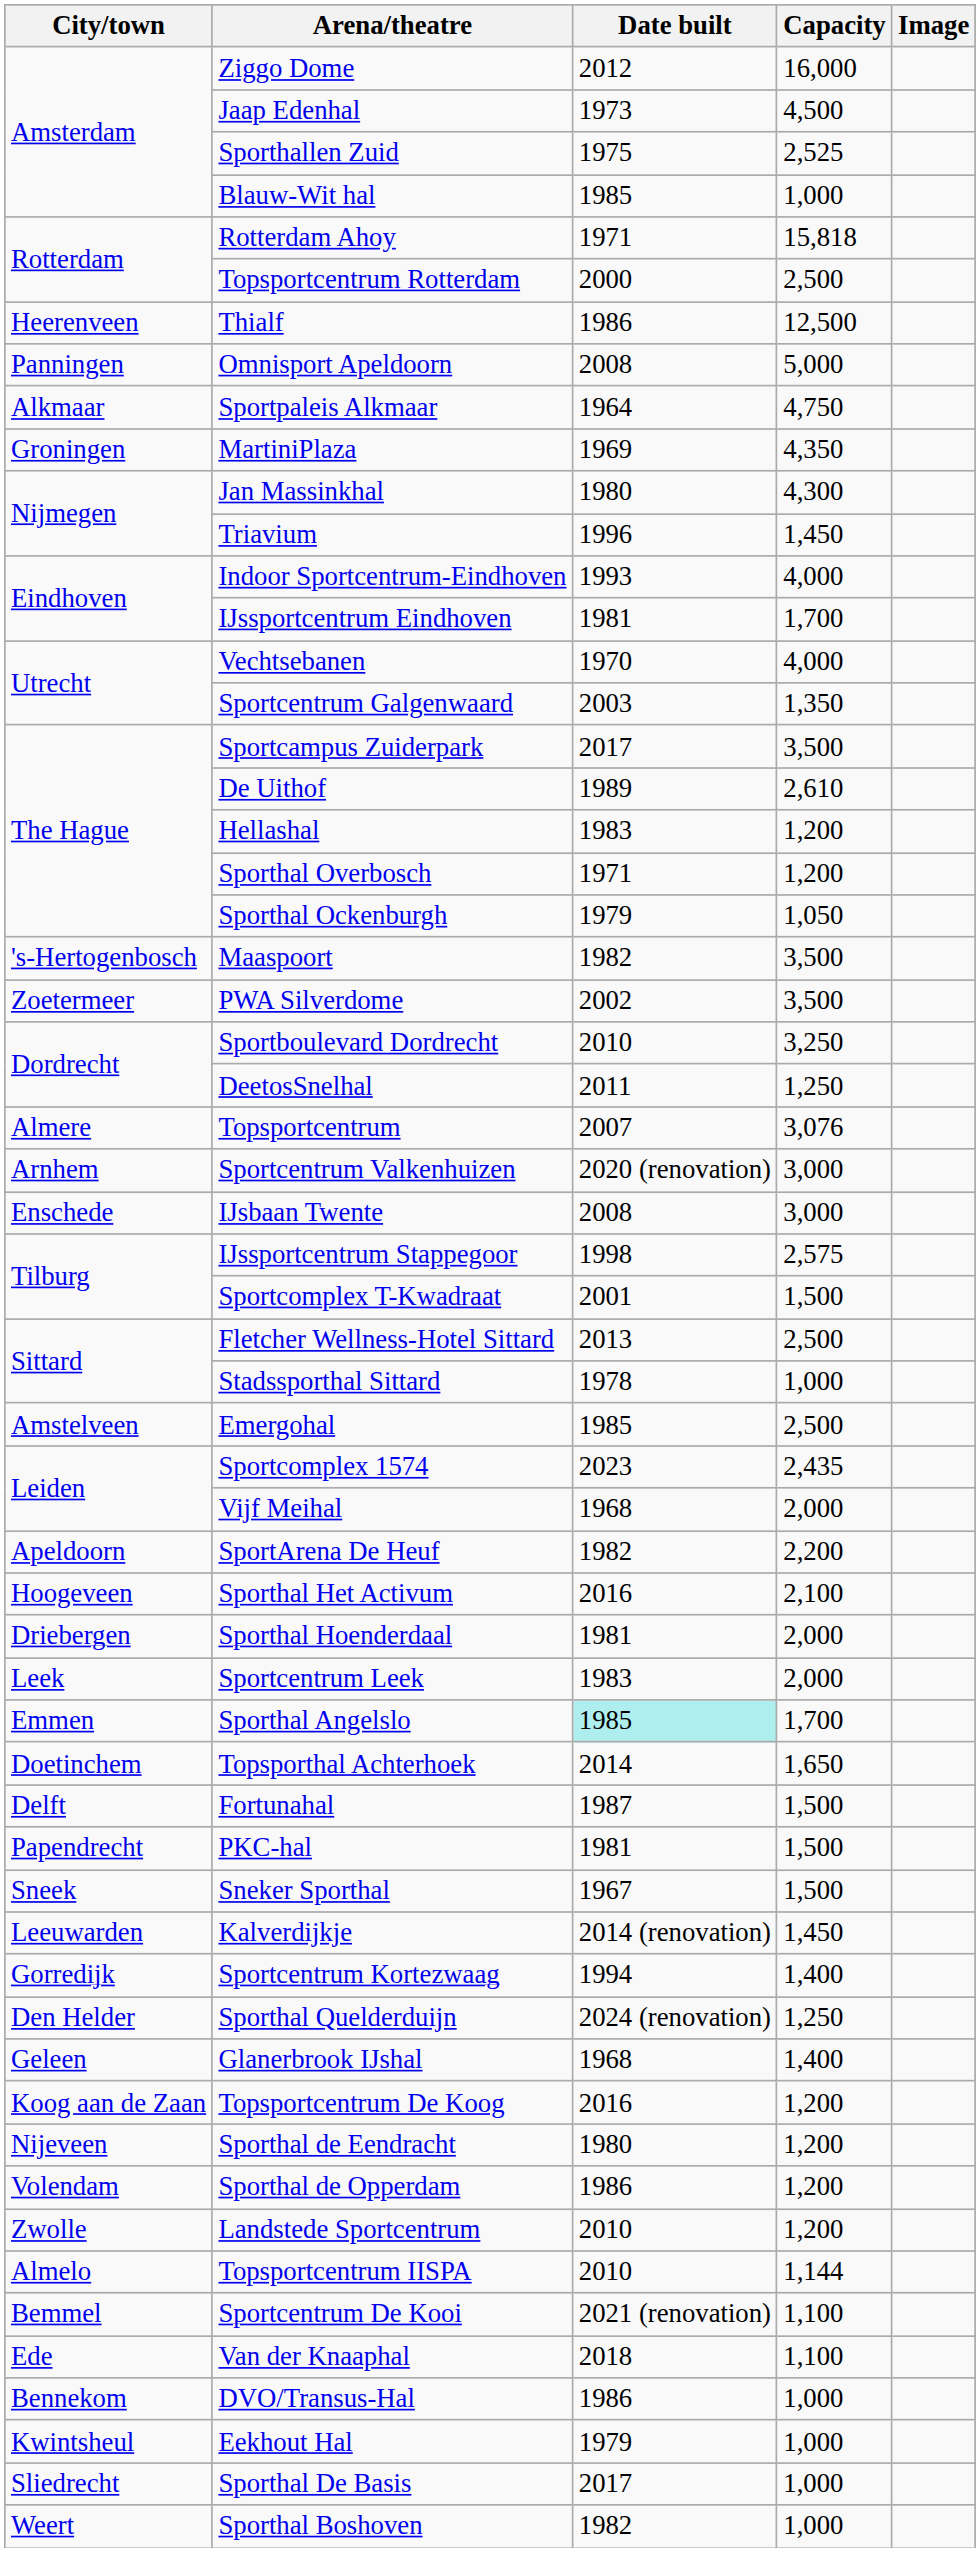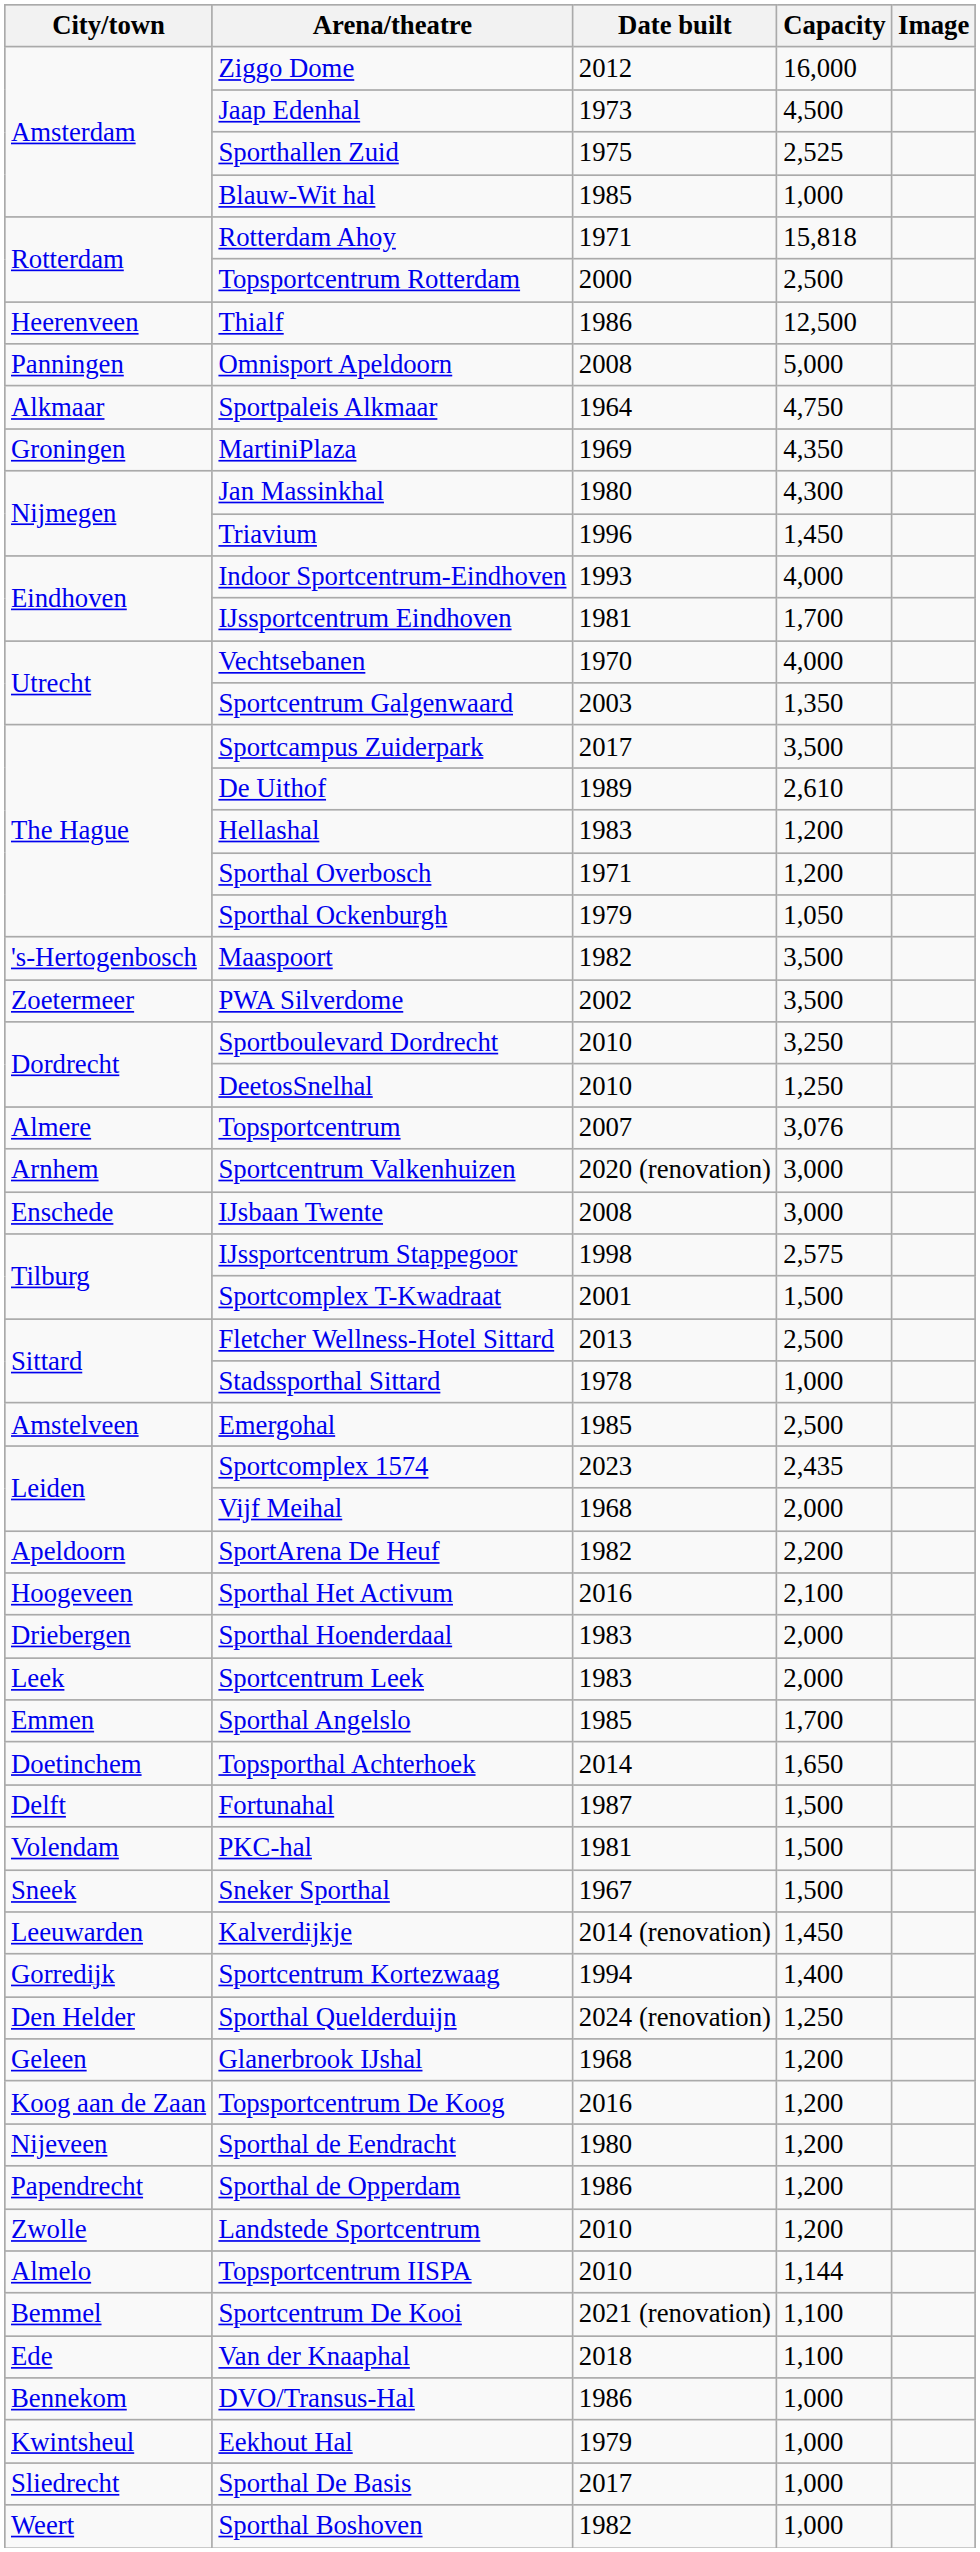 <table class="wikitable sortable">
 <tr>
 <th>City/town</th>
 <th>Arena/theatre</th>
 <th>Date built</th>
 <th data-sort-type="number">Capacity</th>
 <th class="unsortable">Image</th>
 </tr>
 <tr>
 <td rowspan=4><a href='#'>Amsterdam</a></td>
 <td><a href='#'>Ziggo Dome</a></td>
 <td>2012</td>
 <td>16,000</td>
 <td></td>
 </tr>
 <tr>
 <td><a href='#'>Jaap Edenhal</a></td>
 <td>1973</td>
 <td>4,500</td>
 <td></td>
 </tr>
 <tr>
 <td><a href='#'>Sporthallen Zuid</a></td>
 <td>1975</td>
 <td>2,525</td>
 <td></td>
 </tr>
 <tr>
 <td><a href='#'>Blauw-Wit hal</a></td>
 <td>1985</td>
 <td>1,000</td>
 <td></td>
 </tr>
 <tr>
 <td rowspan=2><a href='#'>Rotterdam</a></td>
 <td><a href='#'>Rotterdam Ahoy</a></td>
 <td>1971</td>
 <td>15,818</td>
 <td></td>
 </tr>
 <tr>
 <td><a href='#'>Topsportcentrum Rotterdam</a></td>
 <td>2000</td>
 <td>2,500</td>
 <td></td>
 </tr>
 <tr>
 <td><a href='#'>Heerenveen</a></td>
 <td><a href='#'>Thialf</a></td>
 <td>1986</td>
 <td>12,500</td>
 <td></td>
 </tr>
 <tr>
 <td><a href='#'>Panningen</a></td>
 <td><a href='#'>Omnisport Apeldoorn</a></td>
 <td>2008</td>
 <td>5,000</td>
 <td></td>
 </tr>
 <tr>
 <td><a href='#'>Alkmaar</a></td>
 <td><a href='#'>Sportpaleis Alkmaar</a></td>
 <td>1964</td>
 <td>4,750</td>
 <td></td>
 </tr>
 <tr>
 <td><a href='#'>Groningen</a></td>
 <td><a href='#'>MartiniPlaza</a></td>
 <td>1969</td>
 <td>4,350</td>
 <td></td>
 </tr>
 <tr>
 <td rowspan=2><a href='#'>Nijmegen</a></td>
 <td><a href='#'>Jan Massinkhal</a></td>
 <td>1980</td>
 <td>4,300</td>
 <td></td>
 </tr>
 <tr>
 <td><a href='#'>Triavium</a></td>
 <td>1996</td>
 <td>1,450</td>
 <td></td>
 </tr>
 <tr>
 <td rowspan=2><a href='#'>Eindhoven</a></td>
 <td><a href='#'>Indoor Sportcentrum-Eindhoven</a></td>
 <td>1993</td>
 <td>4,000</td>
 <td></td>
 </tr>
 <tr>
 <td><a href='#'>IJssportcentrum Eindhoven</a></td>
 <td>1981</td>
 <td>1,700</td>
 <td></td>
 </tr>
 <tr>
 <td rowspan=2><a href='#'>Utrecht</a></td>
 <td><a href='#'>Vechtsebanen</a></td>
 <td>1970</td>
 <td>4,000</td>
 <td></td>
 </tr>
 <tr>
 <td><a href='#'>Sportcentrum Galgenwaard</a></td>
 <td>2003</td>
 <td>1,350</td>
 <td></td>
 </tr>
 <tr>
 <td rowspan=5><a href='#'>The Hague</a></td>
 <td><a href='#'>Sportcampus Zuiderpark</a></td>
 <td>2017</td>
 <td>3,500</td>
 <td></td>
 </tr>
 <tr>
 <td><a href='#'>De Uithof</a></td>
 <td>1989</td>
 <td>2,610</td>
 <td></td>
 </tr>
 <tr>
 <td><a href='#'>Hellashal</a></td>
 <td>1983</td>
 <td>1,200</td>
 <td></td>
 </tr>
 <tr>
 <td><a href='#'>Sporthal Overbosch</a></td>
 <td>1971</td>
 <td>1,200</td>
 <td></td>
 </tr>
 <tr>
 <td><a href='#'>Sporthal Ockenburgh</a></td>
 <td>1979</td>
 <td>1,050</td>
 <td></td>
 </tr>
 <tr>
 <td><a href='#'>'s-Hertogenbosch</a></td>
 <td><a href='#'>Maaspoort</a></td>
 <td>1982</td>
 <td>3,500</td>
 <td></td>
 </tr>
 <tr>
 <td><a href='#'>Zoetermeer</a></td>
 <td><a href='#'>PWA Silverdome</a></td>
 <td>2002</td>
 <td>3,500</td>
 <td></td>
 </tr>
 <tr>
 <td rowspan=2><a href='#'>Dordrecht</a></td>
 <td><a href='#'>Sportboulevard Dordrecht</a></td>
 <td>2010</td>
 <td>3,250</td>
 <td></td>
 </tr>
 <tr>
 <td><a href='#'>DeetosSnelhal</a></td>
-<td>2011</td>
+<td>2010</td>
 <td>1,250</td>
 <td></td>
 </tr>
 <tr>
 <td><a href='#'>Almere</a></td>
 <td><a href='#'>Topsportcentrum</a></td>
 <td>2007</td>
 <td>3,076</td>
 <td></td>
 </tr>
 <tr>
 <td><a href='#'>Arnhem</a></td>
 <td><a href='#'>Sportcentrum Valkenhuizen</a></td>
 <td>2020 (renovation)</td>
 <td>3,000</td>
 <td></td>
 </tr>
 <tr>
 <td><a href='#'>Enschede</a></td>
 <td><a href='#'>IJsbaan Twente</a></td>
 <td>2008</td>
 <td>3,000</td>
 <td></td>
 </tr>
 <tr>
 <td rowspan=2><a href='#'>Tilburg</a></td>
 <td><a href='#'>IJssportcentrum Stappegoor</a></td>
 <td>1998</td>
 <td>2,575</td>
 <td></td>
 </tr>
 <tr>
 <td><a href='#'>Sportcomplex T-Kwadraat</a></td>
 <td>2001</td>
 <td>1,500</td>
 <td></td>
 </tr>
 <tr>
 <td rowspan=2><a href='#'>Sittard</a></td>
 <td><a href='#'>Fletcher Wellness-Hotel Sittard</a></td>
 <td>2013</td>
 <td>2,500</td>
 <td></td>
 </tr>
 <tr>
 <td><a href='#'>Stadssporthal Sittard</a></td>
 <td>1978</td>
 <td>1,000</td>
 <td></td>
 </tr>
 <tr>
 <td><a href='#'>Amstelveen</a></td>
 <td><a href='#'>Emergohal</a></td>
 <td>1985</td>
 <td>2,500</td>
 <td></td>
 </tr>
 <tr>
 <td rowspan=2><a href='#'>Leiden</a></td>
 <td><a href='#'>Sportcomplex 1574</a></td>
 <td>2023</td>
 <td>2,435</td>
 <td></td>
 </tr>
 <tr>
 <td><a href='#'>Vijf Meihal</a></td>
 <td>1968</td>
 <td>2,000</td>
 <td></td>
 </tr>
 <tr>
 <td><a href='#'>Apeldoorn</a></td>
 <td><a href='#'>SportArena De Heuf</a></td>
 <td>1982</td>
 <td>2,200</td>
 <td></td>
 </tr>
 <tr>
 <td><a href='#'>Hoogeveen</a></td>
 <td><a href='#'>Sporthal Het Activum</a></td>
 <td>2016</td>
 <td>2,100</td>
 <td></td>
 </tr>
 <tr>
 <td><a href='#'>Driebergen</a></td>
 <td><a href='#'>Sporthal Hoenderdaal</a></td>
-<td>1981</td>
+<td>1983</td>
 <td>2,000</td>
 <td></td>
 </tr>
 <tr>
 <td><a href='#'>Leek</a></td>
 <td><a href='#'>Sportcentrum Leek</a></td>
 <td>1983</td>
 <td>2,000</td>
 <td></td>
 </tr>
 <tr>
 <td><a href='#'>Emmen</a></td>
 <td><a href='#'>Sporthal Angelslo</a></td>
-<td style="background: paleturquoise;">1985</td>
+<td>1985</td>
 <td>1,700</td>
 <td></td>
 </tr>
 <tr>
 <td><a href='#'>Doetinchem</a></td>
 <td><a href='#'>Topsporthal Achterhoek</a></td>
 <td>2014</td>
 <td>1,650</td>
 <td></td>
 </tr>
 <tr>
 <td><a href='#'>Delft</a></td>
 <td><a href='#'>Fortunahal</a></td>
 <td>1987</td>
 <td>1,500</td>
 <td></td>
 </tr>
 <tr>
-<td><a href='#'>Papendrecht</a></td>
+<td><a href='#'>Volendam</a></td>
 <td><a href='#'>PKC-hal</a></td>
 <td>1981</td>
 <td>1,500</td>
 <td></td>
 </tr>
 <tr>
 <td><a href='#'>Sneek</a></td>
 <td><a href='#'>Sneker Sporthal</a></td>
 <td>1967</td>
 <td>1,500</td>
 <td></td>
 </tr>
 <tr>
 <td><a href='#'>Leeuwarden</a></td>
 <td><a href='#'>Kalverdijkje</a></td>
 <td>2014 (renovation)</td>
 <td>1,450</td>
 <td></td>
 </tr>
 <tr>
 <td><a href='#'>Gorredijk</a></td>
 <td><a href='#'>Sportcentrum Kortezwaag</a></td>
 <td>1994</td>
 <td>1,400</td>
 <td></td>
 </tr>
 <tr>
 <td><a href='#'>Den Helder</a></td>
 <td><a href='#'>Sporthal Quelderduijn</a></td>
 <td>2024 (renovation)</td>
 <td>1,250</td>
 <td></td>
 </tr>
 <tr>
 <td><a href='#'>Geleen</a></td>
 <td><a href='#'>Glanerbrook IJshal</a></td>
 <td>1968</td>
-<td>1,400</td>
+<td>1,200</td>
 <td></td>
 </tr>
 <tr>
 <td><a href='#'>Koog aan de Zaan</a></td>
 <td><a href='#'>Topsportcentrum De Koog</a></td>
 <td>2016</td>
 <td>1,200</td>
 <td></td>
 </tr>
 <tr>
 <td><a href='#'>Nijeveen</a></td>
 <td><a href='#'>Sporthal de Eendracht</a></td>
 <td>1980</td>
 <td>1,200</td>
 <td></td>
 </tr>
 <tr>
-<td><a href='#'>Volendam</a></td>
+<td><a href='#'>Papendrecht</a></td>
 <td><a href='#'>Sporthal de Opperdam</a></td>
 <td>1986</td>
 <td>1,200</td>
 <td></td>
 </tr>
 <tr>
 <td><a href='#'>Zwolle</a></td>
 <td><a href='#'>Landstede Sportcentrum</a></td>
 <td>2010</td>
 <td>1,200</td>
 <td></td>
 </tr>
 <tr>
 <td><a href='#'>Almelo</a></td>
 <td><a href='#'>Topsportcentrum IISPA</a></td>
 <td>2010</td>
 <td>1,144</td>
 <td></td>
 </tr>
 <tr>
 <td><a href='#'>Bemmel</a></td>
 <td><a href='#'>Sportcentrum De Kooi</a></td>
 <td>2021 (renovation)</td>
 <td>1,100</td>
 <td></td>
 </tr>
 <tr>
 <td><a href='#'>Ede</a></td>
 <td><a href='#'>Van der Knaaphal</a></td>
 <td>2018</td>
 <td>1,100</td>
 <td></td>
 </tr>
 <tr>
 <td><a href='#'>Bennekom</a></td>
 <td><a href='#'>DVO/Transus-Hal</a></td>
 <td>1986</td>
 <td>1,000</td>
 <td></td>
 </tr>
 <tr>
 <td><a href='#'>Kwintsheul</a></td>
 <td><a href='#'>Eekhout Hal</a></td>
 <td>1979</td>
 <td>1,000</td>
 <td></td>
 </tr>
 <tr>
 <td><a href='#'>Sliedrecht</a></td>
 <td><a href='#'>Sporthal De Basis</a></td>
 <td>2017</td>
 <td>1,000</td>
 <td></td>
 </tr>
 <tr>
 <td><a href='#'>Weert</a></td>
 <td><a href='#'>Sporthal Boshoven</a></td>
 <td>1982</td>
 <td>1,000</td>
 <td></td>
 </tr>
 </table>
